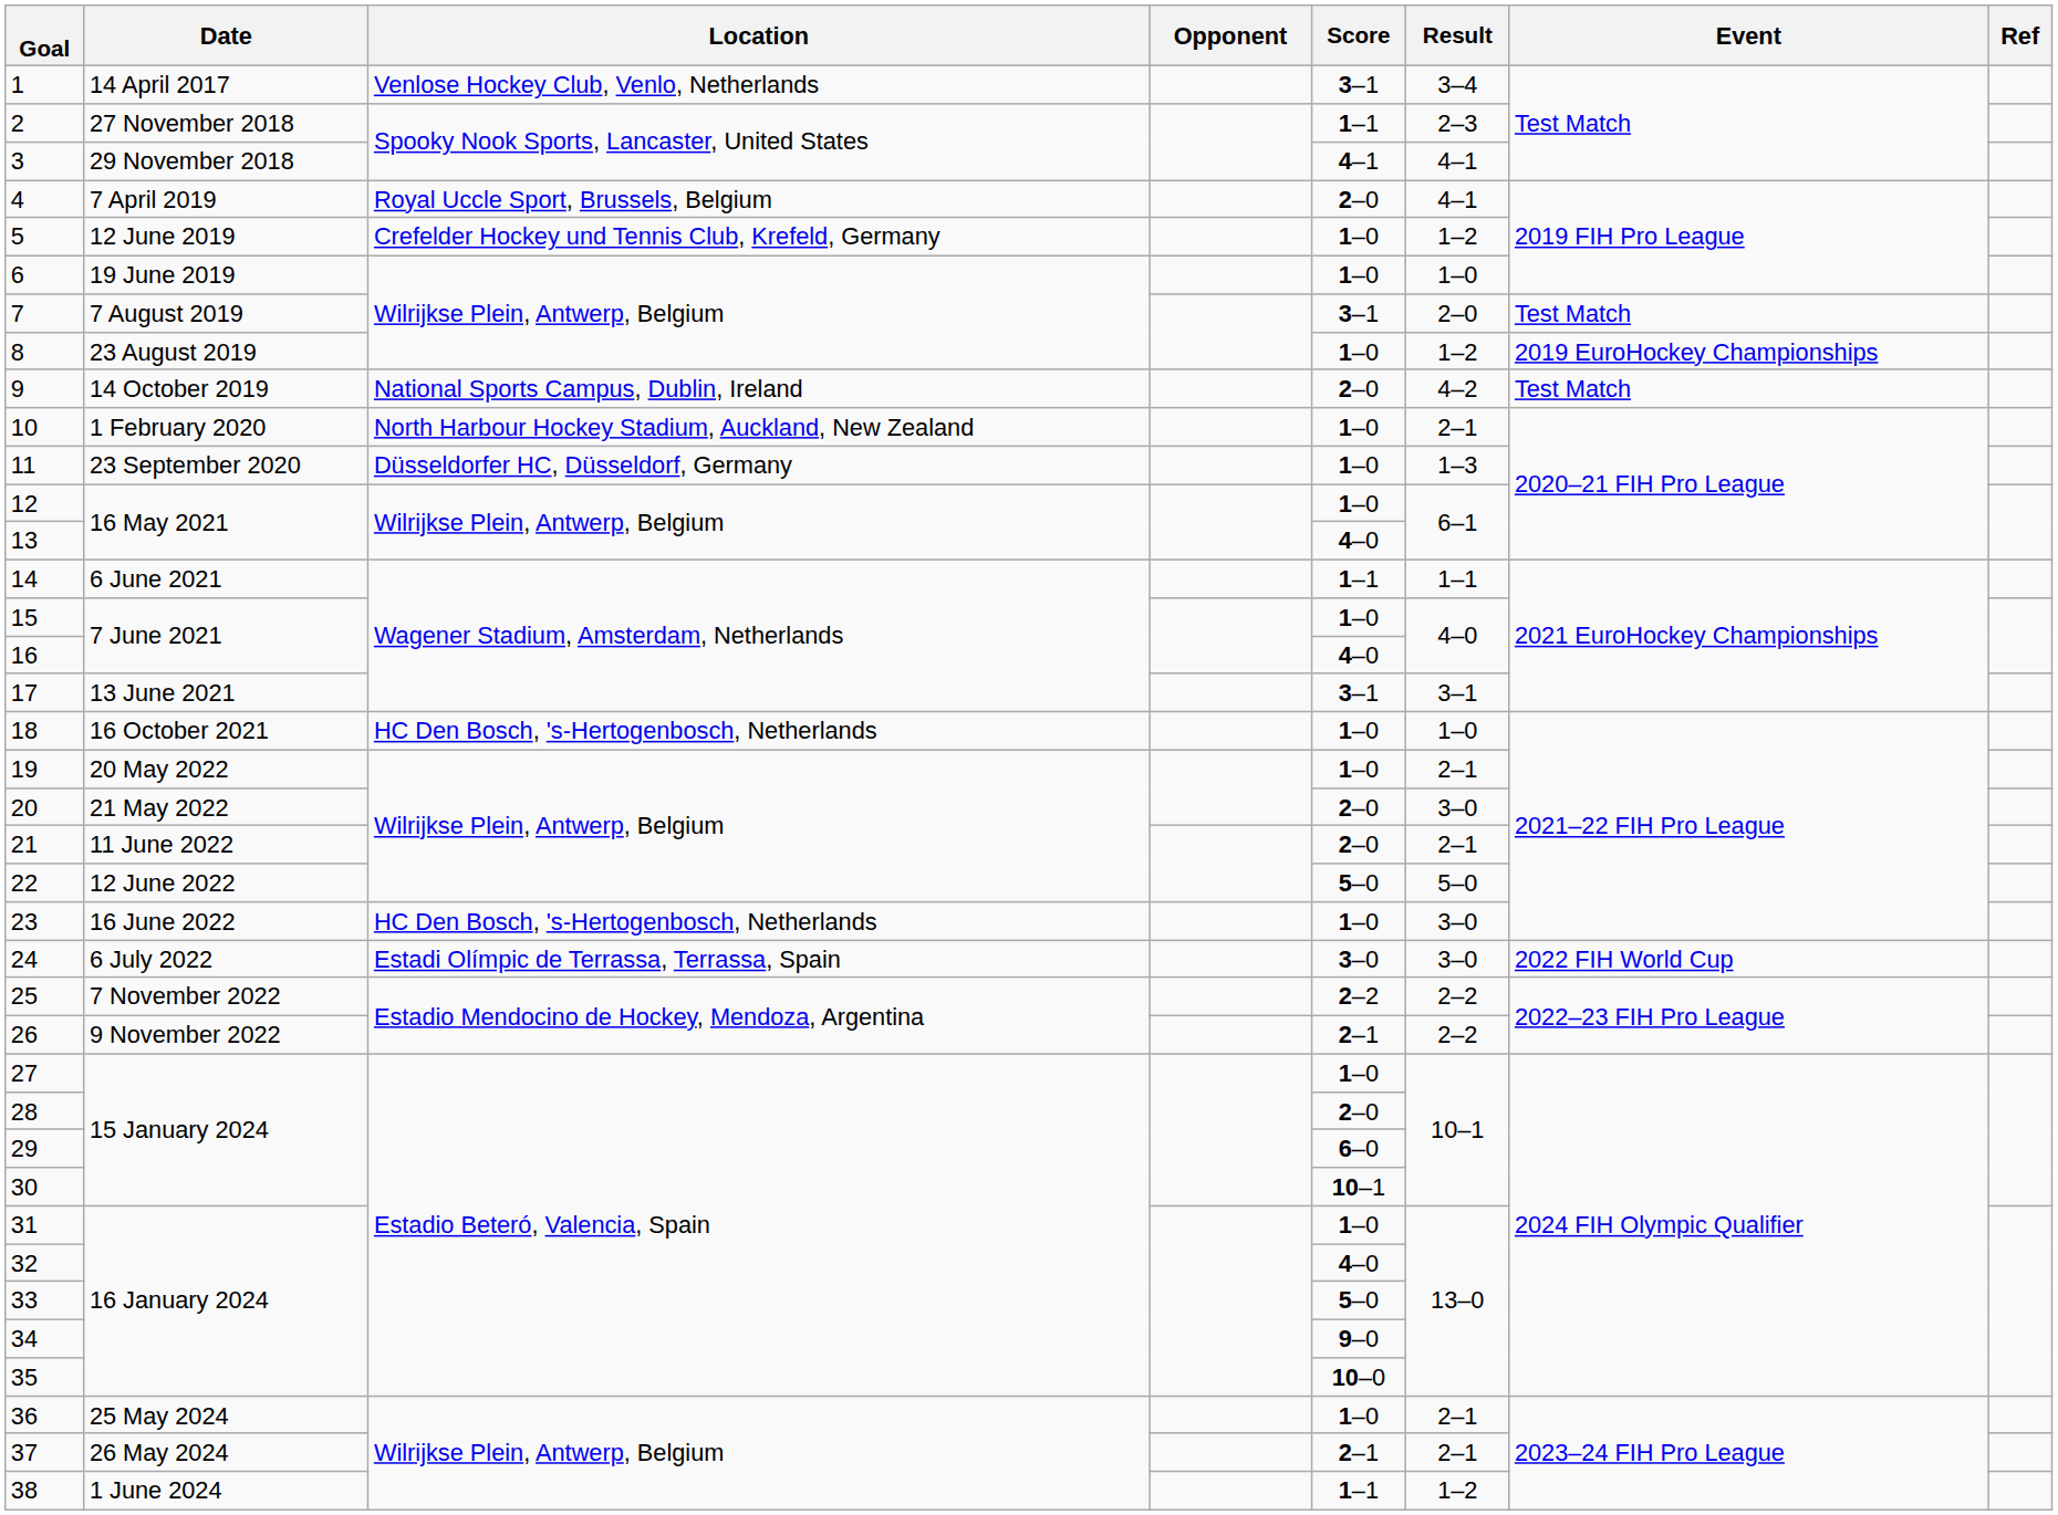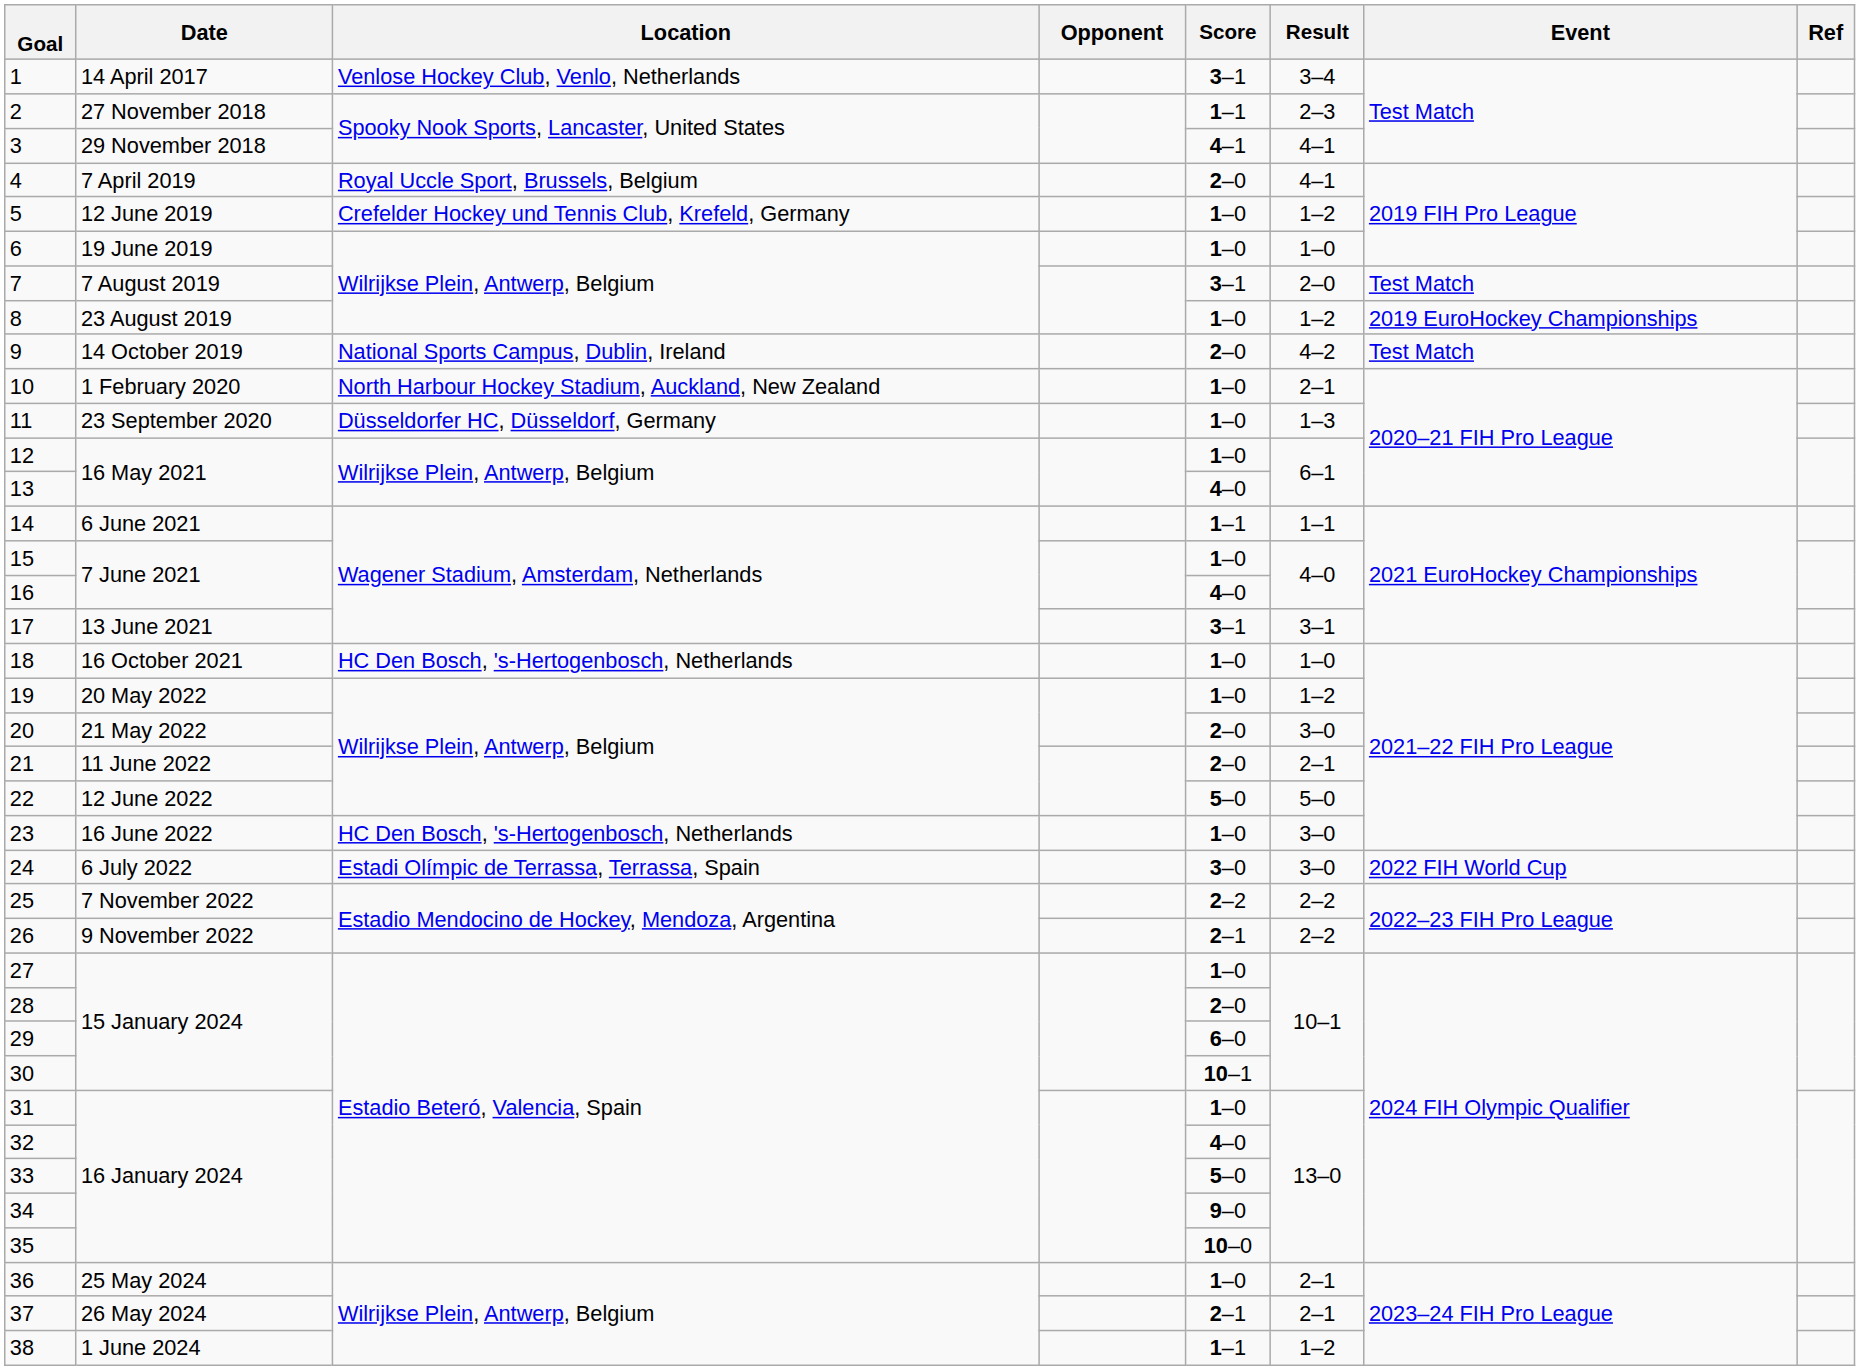 <table class="wikitable sortable" style="font-size:90%" width=97%>
 <tr>
 <th style="font-size:95%;" data-sort-type=number><br>Goal</th>
 <th align=center>Date</th>
 <th>Location</th>
 <th width=90>Opponent</th>
 <th data-sort-type="number" style="font-size:95%">Score</th>
 <th data-sort-type="number" style="font-size:95%">Result</th>
 <th>Event</th>
 <th>Ref</th>
 </tr>
 <tr>
 <td>1</td>
 <td>14 April 2017</td>
 <td><a href='#'>Venlose Hockey Club</a>, <a href='#'>Venlo</a>, Netherlands</td>
 <td></td>
 <td align="center"><strong>3</strong>–1</td>
 <td align="center">3–4</td>
 <td rowspan=3><a href='#'>Test Match</a></td>
 <td></td>
 </tr>
 <tr>
 <td>2</td>
 <td>27 November 2018</td>
 <td rowspan=2><a href='#'>Spooky Nook Sports</a>, <a href='#'>Lancaster</a>, United States</td>
 <td rowspan=2></td>
 <td align="center"><strong>1</strong>–1</td>
 <td align="center">2–3</td>
 <td></td>
 </tr>
 <tr>
 <td>3</td>
 <td>29 November 2018</td>
 <td align="center"><strong>4</strong>–1</td>
 <td align="center">4–1</td>
 <td></td>
 </tr>
 <tr>
 <td>4</td>
 <td>7 April 2019</td>
 <td><a href='#'>Royal Uccle Sport</a>, <a href='#'>Brussels</a>, Belgium</td>
 <td></td>
 <td align="center"><strong>2</strong>–0</td>
 <td align="center">4–1</td>
 <td rowspan=3><a href='#'>2019 FIH Pro League</a></td>
 <td></td>
 </tr>
 <tr>
 <td>5</td>
 <td>12 June 2019</td>
 <td><a href='#'>Crefelder Hockey und Tennis Club</a>, <a href='#'>Krefeld</a>, Germany</td>
 <td></td>
 <td align="center"><strong>1</strong>–0</td>
 <td align="center">1–2</td>
 <td></td>
 </tr>
 <tr>
 <td>6</td>
 <td>19 June 2019</td>
 <td rowspan=3><a href='#'>Wilrijkse Plein</a>, <a href='#'>Antwerp</a>, Belgium</td>
 <td></td>
 <td align="center"><strong>1</strong>–0</td>
 <td align="center">1–0</td>
 <td></td>
 </tr>
 <tr>
 <td>7</td>
 <td>7 August 2019</td>
 <td rowspan=2></td>
 <td align="center"><strong>3</strong>–1</td>
 <td align="center">2–0</td>
 <td><a href='#'>Test Match</a></td>
 <td></td>
 </tr>
 <tr>
 <td>8</td>
 <td>23 August 2019</td>
 <td align="center"><strong>1</strong>–0</td>
 <td align="center">1–2</td>
 <td><a href='#'>2019 EuroHockey Championships</a></td>
 <td></td>
 </tr>
 <tr>
 <td>9</td>
 <td>14 October 2019</td>
 <td><a href='#'>National Sports Campus</a>, <a href='#'>Dublin</a>, Ireland</td>
 <td></td>
 <td align="center"><strong>2</strong>–0</td>
 <td align="center">4–2</td>
 <td><a href='#'>Test Match</a></td>
 <td></td>
 </tr>
 <tr>
 <td>10</td>
 <td>1 February 2020</td>
 <td><a href='#'>North Harbour Hockey Stadium</a>, <a href='#'>Auckland</a>, New Zealand</td>
 <td></td>
 <td align="center"><strong>1</strong>–0</td>
 <td align="center">2–1</td>
 <td rowspan=4><a href='#'>2020–21 FIH Pro League</a></td>
 <td></td>
 </tr>
 <tr>
 <td>11</td>
 <td>23 September 2020</td>
 <td><a href='#'>Düsseldorfer HC</a>, <a href='#'>Düsseldorf</a>, Germany</td>
 <td></td>
 <td align="center"><strong>1</strong>–0</td>
 <td align="center">1–3</td>
 <td></td>
 </tr>
 <tr>
 <td>12</td>
 <td rowspan=2>16 May 2021</td>
 <td rowspan=2><a href='#'>Wilrijkse Plein</a>, <a href='#'>Antwerp</a>, Belgium</td>
 <td rowspan=2></td>
 <td align="center"><strong>1</strong>–0</td>
 <td rowspan=2; align="center">6–1</td>
 <td rowspan=2></td>
 </tr>
 <tr>
 <td>13</td>
 <td align="center"><strong>4</strong>–0</td>
 </tr>
 <tr>
 <td>14</td>
 <td>6 June 2021</td>
 <td rowspan=4><a href='#'>Wagener Stadium</a>, <a href='#'>Amsterdam</a>, Netherlands</td>
 <td></td>
 <td align="center"><strong>1</strong>–1</td>
 <td align="center">1–1</td>
 <td rowspan=4><a href='#'>2021 EuroHockey Championships</a></td>
 <td></td>
 </tr>
 <tr>
 <td>15</td>
 <td rowspan=2>7 June 2021</td>
 <td rowspan=2></td>
 <td align="center"><strong>1</strong>–0</td>
 <td rowspan=2; align="center">4–0</td>
 <td rowspan=2></td>
 </tr>
 <tr>
 <td>16</td>
 <td align="center"><strong>4</strong>–0</td>
 </tr>
 <tr>
 <td>17</td>
 <td>13 June 2021</td>
 <td></td>
 <td align="center"><strong>3</strong>–1</td>
 <td align="center">3–1</td>
 <td></td>
 </tr>
 <tr>
 <td>18</td>
 <td>16 October 2021</td>
 <td><a href='#'>HC Den Bosch</a>, <a href='#'>'s-Hertogenbosch</a>, Netherlands</td>
 <td></td>
 <td align="center"><strong>1</strong>–0</td>
 <td align="center">1–0</td>
 <td rowspan=6><a href='#'>2021–22 FIH Pro League</a></td>
 <td></td>
 </tr>
 <tr>
 <td>19</td>
 <td>20 May 2022</td>
 <td rowspan=4><a href='#'>Wilrijkse Plein</a>, <a href='#'>Antwerp</a>, Belgium</td>
 <td rowspan=2></td>
 <td align="center"><strong>1</strong>–0</td>
-<td align="center">2–1</td>
+<td align="center">1–2</td>
 <td></td>
 </tr>
 <tr>
 <td>20</td>
 <td>21 May 2022</td>
 <td align="center"><strong>2</strong>–0</td>
 <td align="center">3–0</td>
 <td></td>
 </tr>
 <tr>
 <td>21</td>
 <td>11 June 2022</td>
 <td rowspan=2></td>
 <td align="center"><strong>2</strong>–0</td>
 <td align="center">2–1</td>
 <td></td>
 </tr>
 <tr>
 <td>22</td>
 <td>12 June 2022</td>
 <td align="center"><strong>5</strong>–0</td>
 <td align="center">5–0</td>
 <td></td>
 </tr>
 <tr>
 <td>23</td>
 <td>16 June 2022</td>
 <td><a href='#'>HC Den Bosch</a>, <a href='#'>'s-Hertogenbosch</a>, Netherlands</td>
 <td></td>
 <td align="center"><strong>1</strong>–0</td>
 <td align="center">3–0</td>
 <td></td>
 </tr>
 <tr>
 <td>24</td>
 <td>6 July 2022</td>
 <td><a href='#'>Estadi Olímpic de Terrassa</a>, <a href='#'>Terrassa</a>, Spain</td>
 <td></td>
 <td align="center"><strong>3</strong>–0</td>
 <td align="center">3–0</td>
 <td><a href='#'>2022 FIH World Cup</a></td>
 <td></td>
 </tr>
 <tr>
 <td>25</td>
 <td>7 November 2022</td>
 <td rowspan=2><a href='#'>Estadio Mendocino de Hockey</a>, <a href='#'>Mendoza</a>, Argentina</td>
 <td></td>
 <td align="center"><strong>2</strong>–2</td>
 <td align="center">2–2</td>
 <td rowspan=2><a href='#'>2022–23 FIH Pro League</a></td>
 <td></td>
 </tr>
 <tr>
 <td>26</td>
 <td>9 November 2022</td>
 <td></td>
 <td align="center"><strong>2</strong>–1</td>
 <td align="center">2–2</td>
 <td></td>
 </tr>
 <tr>
 <td>27</td>
 <td rowspan=4>15 January 2024</td>
 <td rowspan=9><a href='#'>Estadio Beteró</a>, <a href='#'>Valencia</a>, Spain</td>
 <td rowspan=4></td>
 <td align="center"><strong>1</strong>–0</td>
 <td rowspan=4; align="center">10–1</td>
 <td rowspan=9><a href='#'>2024 FIH Olympic Qualifier</a></td>
 <td rowspan=4></td>
 </tr>
 <tr>
 <td>28</td>
 <td align="center"><strong>2</strong>–0</td>
 </tr>
 <tr>
 <td>29</td>
 <td align="center"><strong>6</strong>–0</td>
 </tr>
 <tr>
 <td>30</td>
 <td align="center"><strong>10</strong>–1</td>
 </tr>
 <tr>
 <td>31</td>
 <td rowspan=5>16 January 2024</td>
 <td rowspan=5></td>
 <td align="center"><strong>1</strong>–0</td>
 <td rowspan=5; align="center">13–0</td>
 <td rowspan=5></td>
 </tr>
 <tr>
 <td>32</td>
 <td align="center"><strong>4</strong>–0</td>
 </tr>
 <tr>
 <td>33</td>
 <td align="center"><strong>5</strong>–0</td>
 </tr>
 <tr>
 <td>34</td>
 <td align="center"><strong>9</strong>–0</td>
 </tr>
 <tr>
 <td>35</td>
 <td align="center"><strong>10</strong>–0</td>
 </tr>
 <tr>
 <td>36</td>
 <td>25 May 2024</td>
 <td rowspan=3><a href='#'>Wilrijkse Plein</a>, <a href='#'>Antwerp</a>, Belgium</td>
 <td></td>
 <td align="center"><strong>1</strong>–0</td>
 <td align="center">2–1</td>
 <td rowspan=3><a href='#'>2023–24 FIH Pro League</a></td>
 <td></td>
 </tr>
 <tr>
 <td>37</td>
 <td>26 May 2024</td>
 <td></td>
 <td align="center"><strong>2</strong>–1</td>
 <td align="center">2–1</td>
 <td></td>
 </tr>
 <tr>
 <td>38</td>
 <td>1 June 2024</td>
 <td></td>
 <td align="center"><strong>1</strong>–1</td>
 <td align="center">1–2</td>
 <td></td>
 </tr>
 </table>
